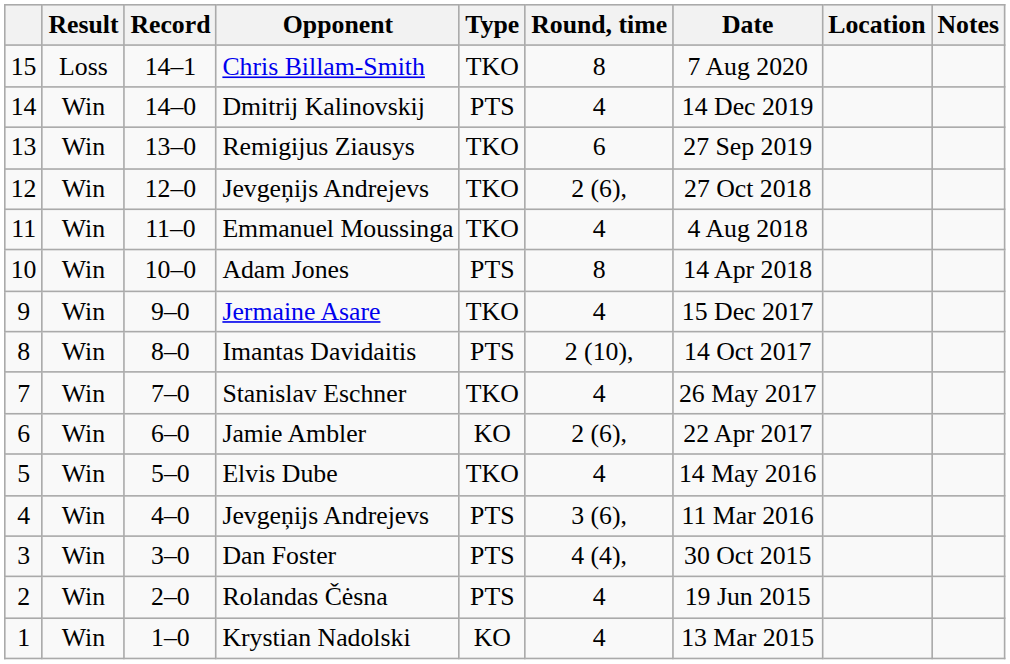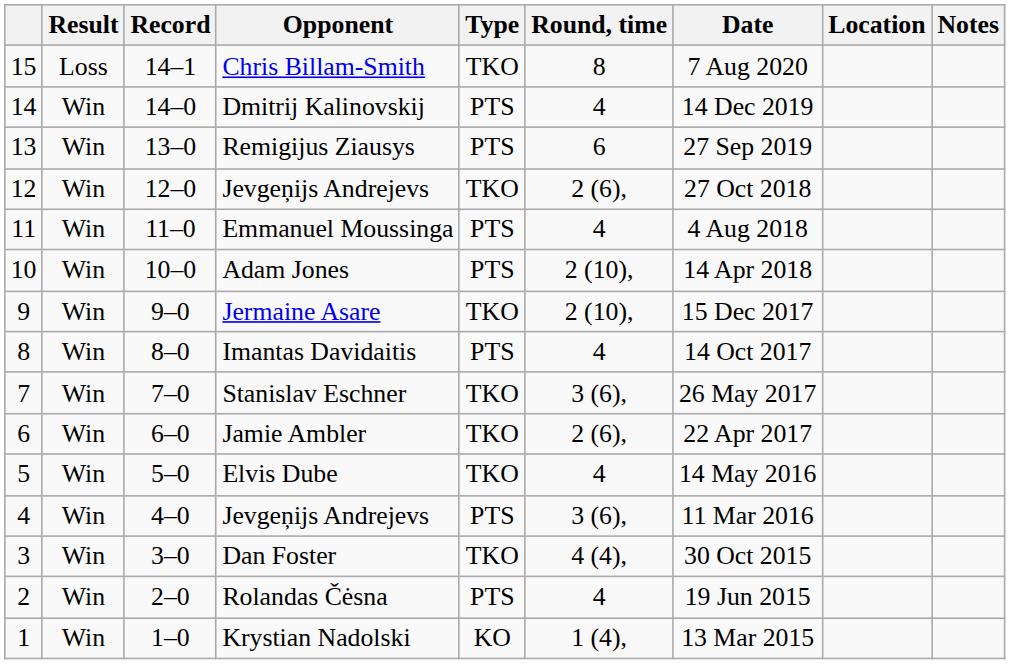 <table class="wikitable" style="text-align:center">
 <tr>
 <th></th>
 <th>Result</th>
 <th>Record</th>
 <th>Opponent</th>
 <th>Type</th>
 <th>Round, time</th>
 <th>Date</th>
 <th>Location</th>
 <th>Notes</th>
 </tr>
 <tr>
 <td>15</td>
 <td>Loss</td>
 <td>14–1</td>
 <td style="text-align:left;"> <a href='#'>Chris Billam-Smith</a></td>
 <td>TKO</td>
 <td>8</td>
 <td>7 Aug 2020</td>
 <td style="text-align:left;"> </td>
 <td style="text-align:left;"></td>
 </tr>
 <tr>
 <td>14</td>
 <td>Win</td>
 <td>14–0</td>
 <td style="text-align:left;"> Dmitrij Kalinovskij</td>
 <td>PTS</td>
 <td>4</td>
 <td>14 Dec 2019</td>
 <td style="text-align:left;"> </td>
 <td></td>
 </tr>
 <tr>
 <td>13</td>
 <td>Win</td>
 <td>13–0</td>
 <td style="text-align:left;"> Remigijus Ziausys</td>
-<td>TKO</td>
+<td>PTS</td>
 <td>6</td>
 <td>27 Sep 2019</td>
 <td style="text-align:left;"> </td>
 <td></td>
 </tr>
 <tr>
 <td>12</td>
 <td>Win</td>
 <td>12–0</td>
 <td style="text-align:left;"> Jevgeņijs Andrejevs</td>
 <td>TKO</td>
 <td>2 (6), </td>
 <td>27 Oct 2018</td>
 <td style="text-align:left;"> </td>
 <td></td>
 </tr>
 <tr>
 <td>11</td>
 <td>Win</td>
 <td>11–0</td>
 <td style="text-align:left;"> Emmanuel Moussinga</td>
-<td>TKO</td>
+<td>PTS</td>
 <td>4</td>
 <td>4 Aug 2018</td>
 <td style="text-align:left;"> </td>
 <td></td>
 </tr>
 <tr>
 <td>10</td>
 <td>Win</td>
 <td>10–0</td>
 <td style="text-align:left;"> Adam Jones</td>
 <td>PTS</td>
-<td>8</td>
+<td>2 (10), </td>
 <td>14 Apr 2018</td>
 <td style="text-align:left;"> </td>
 <td></td>
 </tr>
 <tr>
 <td>9</td>
 <td>Win</td>
 <td>9–0</td>
 <td style="text-align:left;"> <a href='#'>Jermaine Asare</a></td>
 <td>TKO</td>
-<td>4</td>
+<td>2 (10), </td>
 <td>15 Dec 2017</td>
 <td style="text-align:left;"> </td>
 <td style="text-align:left;"></td>
 </tr>
 <tr>
 <td>8</td>
 <td>Win</td>
 <td>8–0</td>
 <td style="text-align:left;"> Imantas Davidaitis</td>
 <td>PTS</td>
-<td>2 (10), </td>
+<td>4</td>
 <td>14 Oct 2017</td>
 <td style="text-align:left;"> </td>
 <td></td>
 </tr>
 <tr>
 <td>7</td>
 <td>Win</td>
 <td>7–0</td>
 <td style="text-align:left;"> Stanislav Eschner</td>
 <td>TKO</td>
-<td>4</td>
+<td>3 (6), </td>
 <td>26 May 2017</td>
 <td style="text-align:left;"> </td>
 <td></td>
 </tr>
 <tr>
 <td>6</td>
 <td>Win</td>
 <td>6–0</td>
 <td style="text-align:left;"> Jamie Ambler</td>
-<td>KO</td>
+<td>TKO</td>
 <td>2 (6), </td>
 <td>22 Apr 2017</td>
 <td style="text-align:left;"> </td>
 <td></td>
 </tr>
 <tr>
 <td>5</td>
 <td>Win</td>
 <td>5–0</td>
 <td style="text-align:left;"> Elvis Dube</td>
 <td>TKO</td>
 <td>4</td>
 <td>14 May 2016</td>
 <td style="text-align:left;"> </td>
 <td></td>
 </tr>
 <tr>
 <td>4</td>
 <td>Win</td>
 <td>4–0</td>
 <td style="text-align:left;"> Jevgeņijs Andrejevs</td>
 <td>PTS</td>
 <td>3 (6), </td>
 <td>11 Mar 2016</td>
 <td style="text-align:left;"> </td>
 <td></td>
 </tr>
 <tr>
 <td>3</td>
 <td>Win</td>
 <td>3–0</td>
 <td style="text-align:left;"> Dan Foster</td>
-<td>PTS</td>
+<td>TKO</td>
 <td>4 (4), </td>
 <td>30 Oct 2015</td>
 <td style="text-align:left;"> </td>
 <td></td>
 </tr>
 <tr>
 <td>2</td>
 <td>Win</td>
 <td>2–0</td>
 <td style="text-align:left;"> Rolandas Čėsna</td>
 <td>PTS</td>
 <td>4</td>
 <td>19 Jun 2015</td>
 <td style="text-align:left;"> </td>
 <td></td>
 </tr>
 <tr>
 <td>1</td>
 <td>Win</td>
 <td>1–0</td>
 <td style="text-align:left;"> Krystian Nadolski</td>
 <td>KO</td>
-<td>4</td>
+<td>1 (4), </td>
 <td>13 Mar 2015</td>
 <td style="text-align:left;"> </td>
 <td></td>
 </tr>
 </table>
